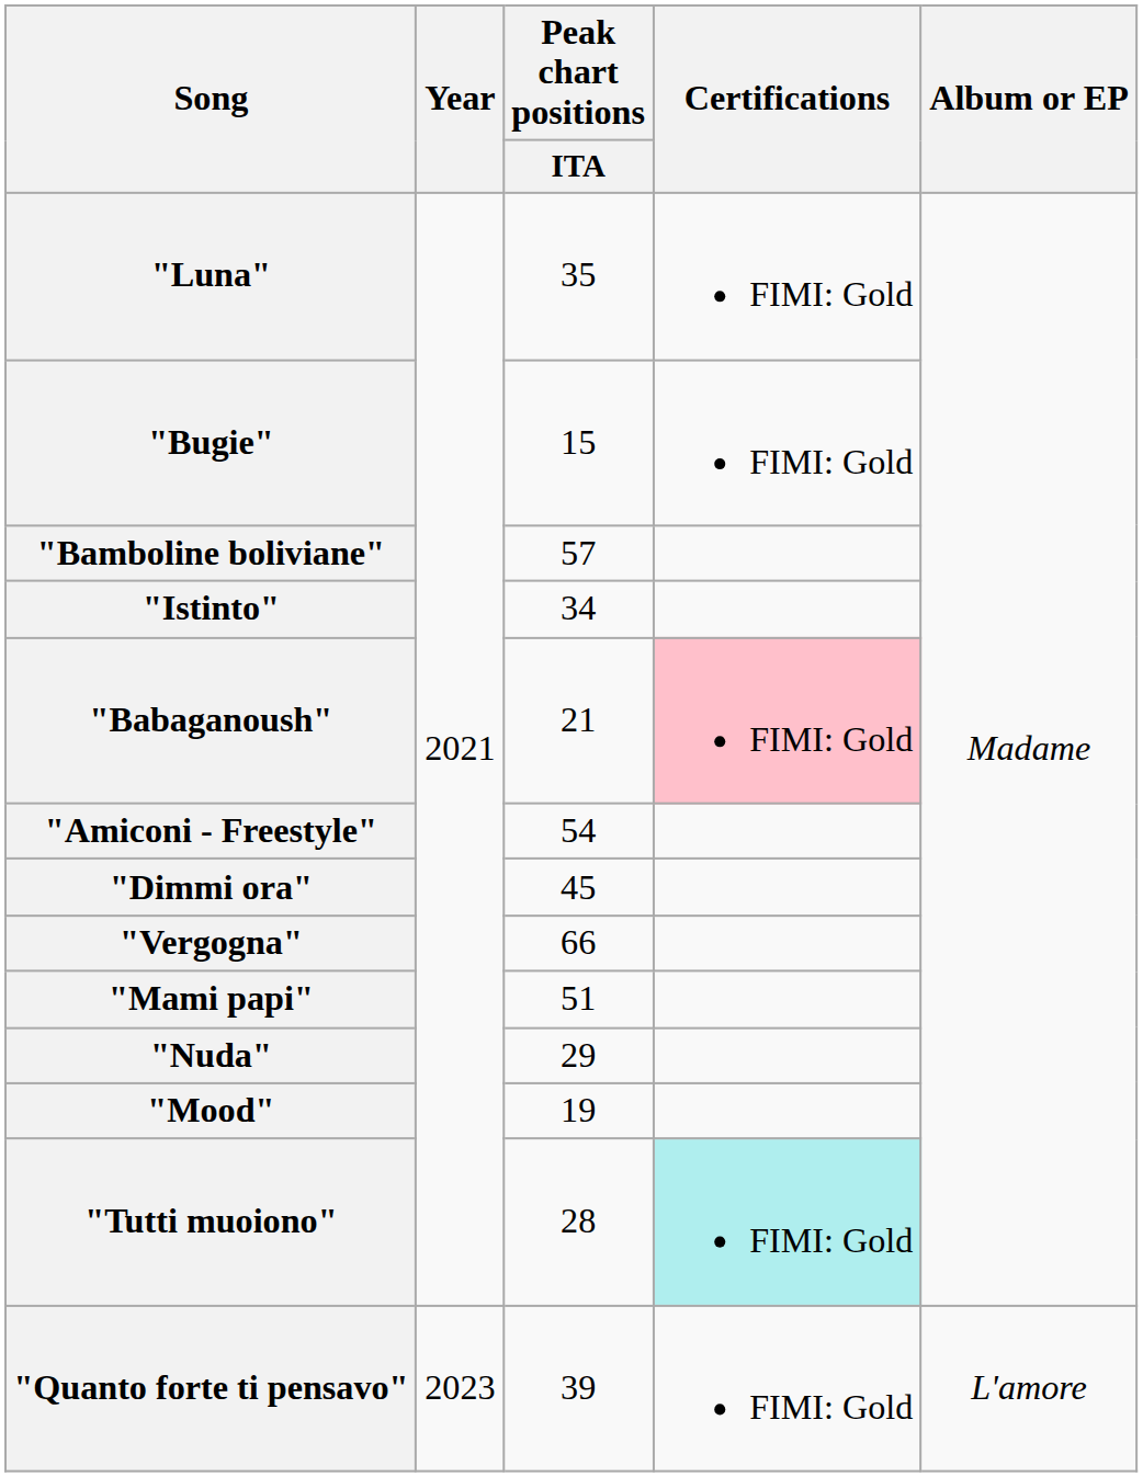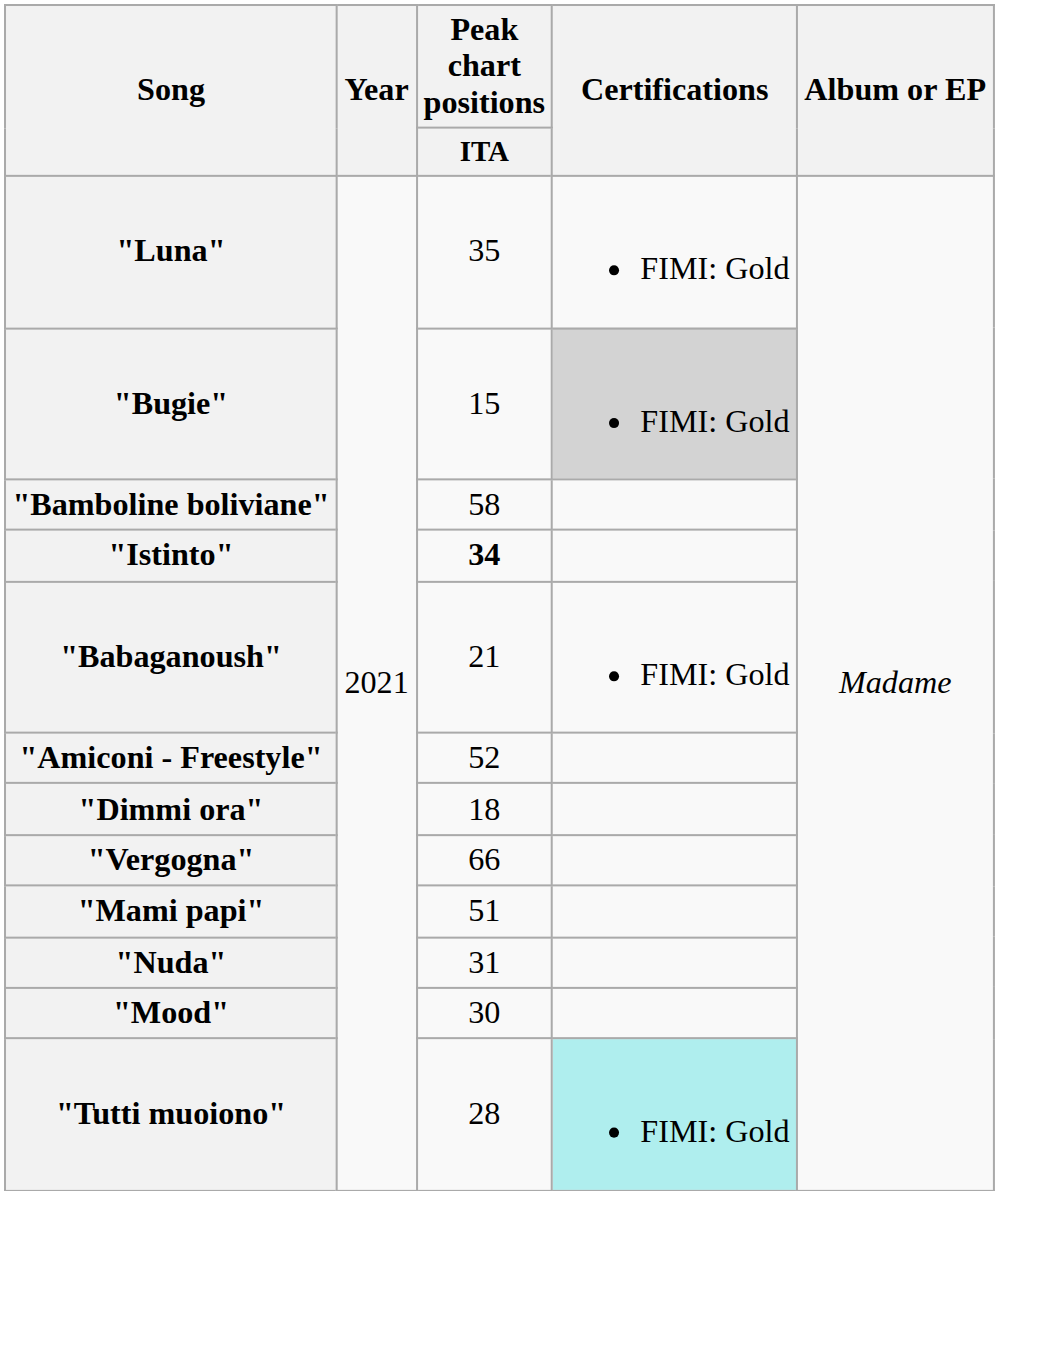 <table class="wikitable plainrowheaders" style="text-align:center;">
 <tr>
 <th scope="col" rowspan="2">Song</th>
 <th scope="col" rowspan="2">Year</th>
 <th scope="col" colspan="1">Peak chart positions</th>
 <th scope="col" rowspan="2">Certifications</th>
 <th scope="col" rowspan="2">Album or EP</th>
 </tr>
 <tr>
 <th scope="col" style="width:3em;font-size:90%;">ITA<br></th>
 </tr>
 <tr>
 <th scope="row">"Luna"<br></th>
 <td rowspan="12">2021</td>
 <td>35</td>
 <td><br><ul><li>FIMI: Gold</li></ul></td>
 <td rowspan="12"><em>Madame</em></td>
 </tr>
 <tr>
 <th scope="row">"Bugie"<br></th>
 <td>15</td>
-<td><br><ul><li>FIMI: Gold</li></ul></td>
+<td style="background: lightgrey;"><br><ul><li>FIMI: Gold</li></ul></td>
 </tr>
 <tr>
 <th scope="row">"Bamboline boliviane"</th>
-<td>57</td>
+<td>58</td>
 <td></td>
 </tr>
 <tr>
 <th scope="row">"Istinto"</th>
-<td>34</td>
+<td><strong>34</strong></td>
 <td></td>
 </tr>
 <tr>
 <th scope="row">"Babaganoush"<br></th>
 <td>21</td>
-<td style="background: pink;"><br><ul><li>FIMI: Gold</li></ul></td>
+<td><br><ul><li>FIMI: Gold</li></ul></td>
 </tr>
 <tr>
 <th scope="row">"Amiconi - Freestyle"</th>
-<td>54</td>
+<td>52</td>
 <td></td>
 </tr>
 <tr>
 <th scope="row">"Dimmi ora"<br></th>
-<td>45</td>
+<td>18</td>
 <td></td>
 </tr>
 <tr>
 <th scope="row">"Vergogna"</th>
 <td>66</td>
 <td></td>
 </tr>
 <tr>
 <th scope="row">"Mami papi"</th>
 <td>51</td>
 <td></td>
 </tr>
 <tr>
 <th scope="row">"Nuda"</th>
-<td>29</td>
+<td>31</td>
 <td></td>
 </tr>
 <tr>
 <th scope="row">"Mood"<br></th>
-<td>19</td>
+<td>30</td>
 <td></td>
 </tr>
 <tr>
 <th scope="row">"Tutti muoiono"<br></th>
 <td>28</td>
 <td style="background: paleturquoise;"><br><ul><li>FIMI: Gold</li></ul></td>
 </tr>
-<tr>
-<th scope="row">"Quanto forte ti pensavo"</th>
-<td>2023</td>
-<td>39</td>
-<td><br><ul><li>FIMI: Gold</li></ul></td>
-<td><em>L'amore</em></td>
-</tr>
 </table>
